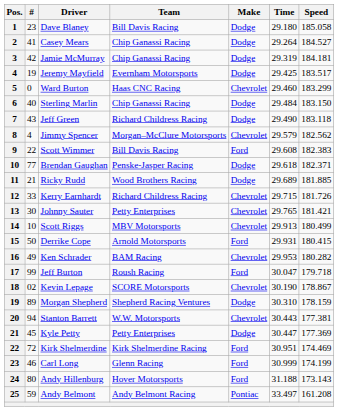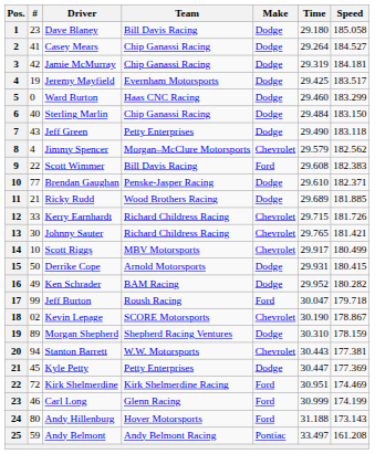 <table class="wikitable" style="font-size:95%">
 <tr>
 <th>Pos.</th>
 <th>#</th>
 <th>Driver</th>
 <th>Team</th>
 <th>Make</th>
 <th>Time</th>
 <th>Speed</th>
 </tr>
 <tr>
 <th>1</th>
 <td>23</td>
 <td><a href='#'>Dave Blaney</a></td>
 <td><a href='#'>Bill Davis Racing</a></td>
 <td><a href='#'>Dodge</a></td>
 <td>29.180</td>
 <td>185.058</td>
 </tr>
 <tr>
 <th>2</th>
 <td>41</td>
 <td><a href='#'>Casey Mears</a></td>
 <td><a href='#'>Chip Ganassi Racing</a></td>
 <td><a href='#'>Dodge</a></td>
 <td>29.264</td>
 <td>184.527</td>
 </tr>
 <tr>
 <th>3</th>
 <td>42</td>
 <td><a href='#'>Jamie McMurray</a></td>
 <td><a href='#'>Chip Ganassi Racing</a></td>
 <td><a href='#'>Dodge</a></td>
 <td>29.319</td>
 <td>184.181</td>
 </tr>
 <tr>
 <th>4</th>
 <td>19</td>
 <td><a href='#'>Jeremy Mayfield</a></td>
 <td><a href='#'>Evernham Motorsports</a></td>
 <td><a href='#'>Dodge</a></td>
 <td>29.425</td>
 <td>183.517</td>
 </tr>
 <tr>
 <th>5</th>
 <td>0</td>
 <td><a href='#'>Ward Burton</a></td>
 <td><a href='#'>Haas CNC Racing</a></td>
-<td><a href='#'>Chevrolet</a></td>
+<td><a href='#'>Dodge</a></td>
 <td>29.460</td>
 <td>183.299</td>
 </tr>
 <tr>
 <th>6</th>
 <td>40</td>
 <td><a href='#'>Sterling Marlin</a></td>
 <td><a href='#'>Chip Ganassi Racing</a></td>
 <td><a href='#'>Dodge</a></td>
 <td>29.484</td>
 <td>183.150</td>
 </tr>
 <tr>
 <th>7</th>
 <td>43</td>
 <td><a href='#'>Jeff Green</a></td>
-<td><a href='#'>Richard Childress Racing</a></td>
+<td><a href='#'>Petty Enterprises</a></td>
 <td><a href='#'>Dodge</a></td>
 <td>29.490</td>
 <td>183.118</td>
 </tr>
 <tr>
 <th>8</th>
 <td>4</td>
 <td><a href='#'>Jimmy Spencer</a></td>
 <td><a href='#'>Morgan–McClure Motorsports</a></td>
 <td><a href='#'>Chevrolet</a></td>
 <td>29.579</td>
 <td>182.562</td>
 </tr>
 <tr>
 <th>9</th>
 <td>22</td>
 <td><a href='#'>Scott Wimmer</a></td>
 <td><a href='#'>Bill Davis Racing</a></td>
 <td><a href='#'>Ford</a></td>
 <td>29.608</td>
 <td>182.383</td>
 </tr>
 <tr>
 <th>10</th>
 <td>77</td>
 <td><a href='#'>Brendan Gaughan</a></td>
 <td><a href='#'>Penske-Jasper Racing</a></td>
 <td><a href='#'>Dodge</a></td>
-<td>29.618</td>
+<td>29.610</td>
 <td>182.371</td>
 </tr>
 <tr>
 <th>11</th>
 <td>21</td>
 <td><a href='#'>Ricky Rudd</a></td>
 <td><a href='#'>Wood Brothers Racing</a></td>
 <td><a href='#'>Dodge</a></td>
 <td>29.689</td>
 <td>181.885</td>
 </tr>
 <tr>
 <th>12</th>
 <td>33</td>
 <td><a href='#'>Kerry Earnhardt</a></td>
 <td><a href='#'>Richard Childress Racing</a></td>
 <td><a href='#'>Chevrolet</a></td>
 <td>29.715</td>
 <td>181.726</td>
 </tr>
 <tr>
 <th>13</th>
 <td>30</td>
 <td><a href='#'>Johnny Sauter</a></td>
-<td><a href='#'>Petty Enterprises</a></td>
+<td><a href='#'>Richard Childress Racing</a></td>
 <td><a href='#'>Chevrolet</a></td>
 <td>29.765</td>
 <td>181.421</td>
 </tr>
 <tr>
 <th>14</th>
 <td>10</td>
 <td><a href='#'>Scott Riggs</a></td>
 <td><a href='#'>MBV Motorsports</a></td>
 <td><a href='#'>Chevrolet</a></td>
-<td>29.913</td>
+<td>29.917</td>
 <td>180.499</td>
 </tr>
 <tr>
 <th>15</th>
 <td>50</td>
 <td><a href='#'>Derrike Cope</a></td>
 <td><a href='#'>Arnold Motorsports</a></td>
-<td><a href='#'>Ford</a></td>
+<td><a href='#'>Dodge</a></td>
 <td>29.931</td>
 <td>180.415</td>
 </tr>
 <tr>
 <th>16</th>
 <td>49</td>
 <td><a href='#'>Ken Schrader</a></td>
 <td><a href='#'>BAM Racing</a></td>
-<td><a href='#'>Chevrolet</a></td>
-<td>29.953</td>
+<td><a href='#'>Dodge</a></td>
+<td>29.952</td>
 <td>180.282</td>
 </tr>
 <tr>
 <th>17</th>
 <td>99</td>
 <td><a href='#'>Jeff Burton</a></td>
 <td><a href='#'>Roush Racing</a></td>
 <td><a href='#'>Ford</a></td>
 <td>30.047</td>
 <td>179.718</td>
 </tr>
 <tr>
 <th>18</th>
 <td>02</td>
 <td><a href='#'>Kevin Lepage</a></td>
 <td><a href='#'>SCORE Motorsports</a></td>
 <td><a href='#'>Chevrolet</a></td>
 <td>30.190</td>
 <td>178.867</td>
 </tr>
 <tr>
 <th>19</th>
 <td>89</td>
 <td><a href='#'>Morgan Shepherd</a></td>
 <td><a href='#'>Shepherd Racing Ventures</a></td>
 <td><a href='#'>Dodge</a></td>
 <td>30.310</td>
 <td>178.159</td>
 </tr>
 <tr>
 <th>20</th>
 <td>94</td>
 <td><a href='#'>Stanton Barrett</a></td>
 <td><a href='#'>W.W. Motorsports</a></td>
 <td><a href='#'>Chevrolet</a></td>
 <td>30.443</td>
 <td>177.381</td>
 </tr>
 <tr>
 <th>21</th>
 <td>45</td>
 <td><a href='#'>Kyle Petty</a></td>
 <td><a href='#'>Petty Enterprises</a></td>
 <td><a href='#'>Dodge</a></td>
 <td>30.447</td>
 <td>177.369</td>
 </tr>
 <tr>
 <th>22</th>
 <td>72</td>
 <td><a href='#'>Kirk Shelmerdine</a></td>
 <td><a href='#'>Kirk Shelmerdine Racing</a></td>
 <td><a href='#'>Ford</a></td>
 <td>30.951</td>
 <td>174.469</td>
 </tr>
 <tr>
 <th>23</th>
 <td>46</td>
 <td><a href='#'>Carl Long</a></td>
 <td><a href='#'>Glenn Racing</a></td>
 <td><a href='#'>Ford</a></td>
 <td>30.999</td>
 <td>174.199</td>
 </tr>
 <tr>
 <th>24</th>
 <td>80</td>
 <td><a href='#'>Andy Hillenburg</a></td>
 <td><a href='#'>Hover Motorsports</a></td>
 <td><a href='#'>Ford</a></td>
 <td>31.188</td>
 <td>173.143</td>
 </tr>
 <tr>
 <th>25</th>
 <td>59</td>
 <td><a href='#'>Andy Belmont</a></td>
 <td><a href='#'>Andy Belmont Racing</a></td>
 <td><a href='#'>Pontiac</a></td>
 <td>33.497</td>
 <td>161.208</td>
 </tr>
 <tr>
 <th colspan="7"></th>
 </tr>
 </table>
